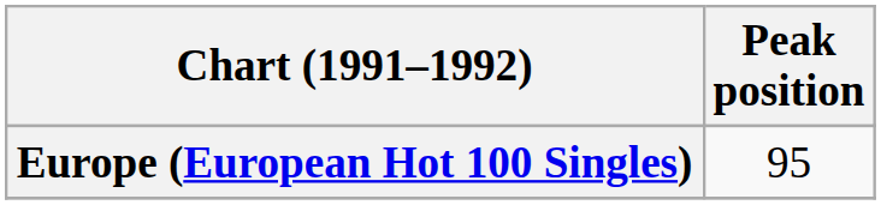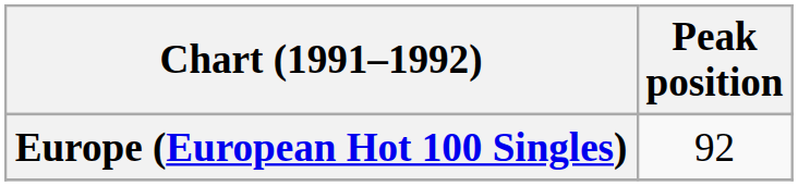 <table class="wikitable sortable plainrowheaders" style="text-align:center">
 <tr>
 <th scope="col">Chart (1991–1992)</th>
 <th scope="col">Peak<br>position</th>
 </tr>
 <tr>
 </tr>
 <tr>
 <th scope="row">Europe (<a href='#'>European Hot 100 Singles</a>)</th>
-<td>95</td>
+<td>92</td>
 </tr>
 <tr>
 </tr>
 <tr>
 </tr>
 <tr>
 </tr>
 </table>
